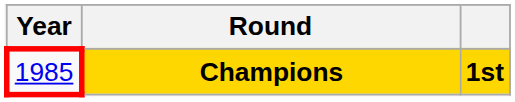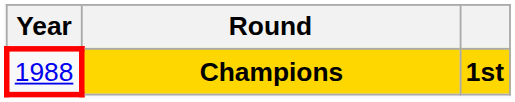 <table class="wikitable" style="text-align: center; font-size:90%">
 <tr>
 <th>Year</th>
 <th style="width:200px">Round</th>
 <th></th>
 </tr>
 <tr>
-<td style="border: 3px solid red"><a href='#'>1985</a></td>
+<td style="border: 3px solid red"><a href='#'>1988</a></td>
 <td bgcolor=Gold><strong>Champions</strong></td>
 <td bgcolor=Gold><strong>1st</strong></td>
 </tr>
 </table>
